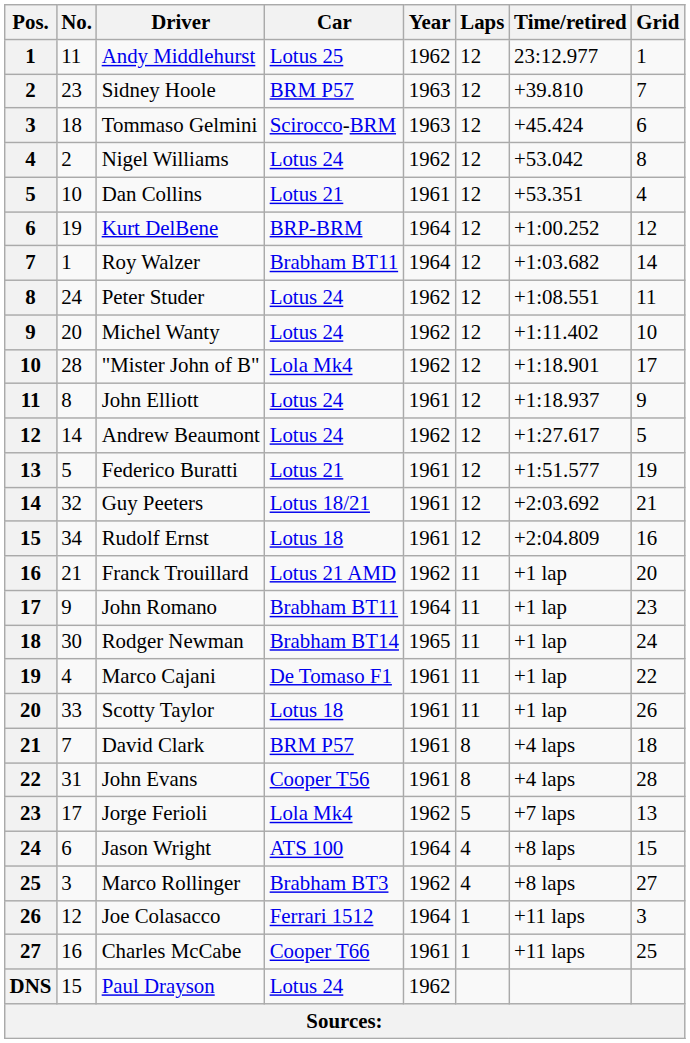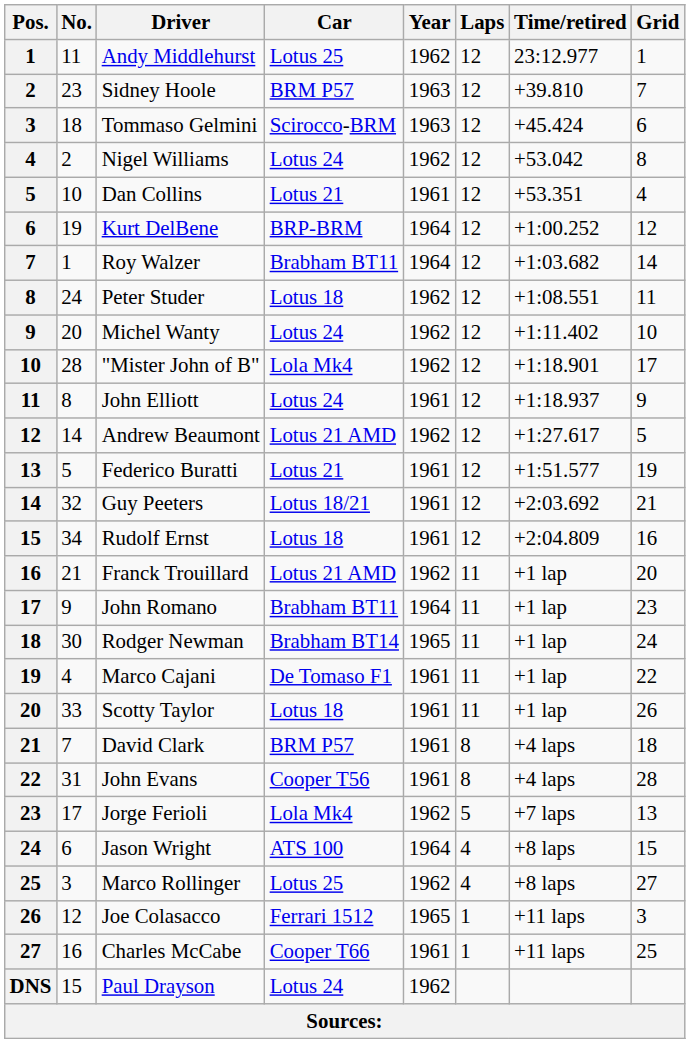 <table class="wikitable" style="font-size:90%">
 <tr>
 <th>Pos.</th>
 <th>No.</th>
 <th>Driver</th>
 <th>Car</th>
 <th>Year</th>
 <th>Laps</th>
 <th>Time/retired</th>
 <th>Grid</th>
 </tr>
 <tr>
 <th>1</th>
 <td>11</td>
 <td> <a href='#'>Andy Middlehurst</a></td>
 <td><a href='#'>Lotus 25</a></td>
 <td>1962</td>
 <td>12</td>
 <td>23:12.977</td>
 <td>1</td>
 </tr>
 <tr>
 <th>2</th>
 <td>23</td>
 <td> Sidney Hoole</td>
 <td><a href='#'>BRM P57</a></td>
 <td>1963</td>
 <td>12</td>
 <td>+39.810</td>
 <td>7</td>
 </tr>
 <tr>
 <th>3</th>
 <td>18</td>
 <td> Tommaso Gelmini</td>
 <td><a href='#'>Scirocco</a>-<a href='#'>BRM</a></td>
 <td>1963</td>
 <td>12</td>
 <td>+45.424</td>
 <td>6</td>
 </tr>
 <tr>
 <th>4</th>
 <td>2</td>
 <td> Nigel Williams</td>
 <td><a href='#'>Lotus 24</a></td>
 <td>1962</td>
 <td>12</td>
 <td>+53.042</td>
 <td>8</td>
 </tr>
 <tr>
 <th>5</th>
 <td>10</td>
 <td> Dan Collins</td>
 <td><a href='#'>Lotus 21</a></td>
 <td>1961</td>
 <td>12</td>
 <td>+53.351</td>
 <td>4</td>
 </tr>
 <tr>
 <th>6</th>
 <td>19</td>
 <td> <a href='#'>Kurt DelBene</a></td>
 <td><a href='#'>BRP-BRM</a></td>
 <td>1964</td>
 <td>12</td>
 <td>+1:00.252</td>
 <td>12</td>
 </tr>
 <tr>
 <th>7</th>
 <td>1</td>
 <td> Roy Walzer</td>
 <td><a href='#'>Brabham BT11</a></td>
 <td>1964</td>
 <td>12</td>
 <td>+1:03.682</td>
 <td>14</td>
 </tr>
 <tr>
 <th>8</th>
 <td>24</td>
 <td> Peter Studer</td>
-<td><a href='#'>Lotus 24</a></td>
+<td><a href='#'>Lotus 18</a></td>
 <td>1962</td>
 <td>12</td>
 <td>+1:08.551</td>
 <td>11</td>
 </tr>
 <tr>
 <th>9</th>
 <td>20</td>
 <td> Michel Wanty</td>
 <td><a href='#'>Lotus 24</a></td>
 <td>1962</td>
 <td>12</td>
 <td>+1:11.402</td>
 <td>10</td>
 </tr>
 <tr>
 <th>10</th>
 <td>28</td>
 <td> "Mister John of B"</td>
 <td><a href='#'>Lola Mk4</a></td>
 <td>1962</td>
 <td>12</td>
 <td>+1:18.901</td>
 <td>17</td>
 </tr>
 <tr>
 <th>11</th>
 <td>8</td>
 <td> John Elliott</td>
 <td><a href='#'>Lotus 24</a></td>
 <td>1961</td>
 <td>12</td>
 <td>+1:18.937</td>
 <td>9</td>
 </tr>
 <tr>
 <th>12</th>
 <td>14</td>
 <td> Andrew Beaumont</td>
-<td><a href='#'>Lotus 24</a></td>
+<td><a href='#'>Lotus 21 AMD</a></td>
 <td>1962</td>
 <td>12</td>
 <td>+1:27.617</td>
 <td>5</td>
 </tr>
 <tr>
 <th>13</th>
 <td>5</td>
 <td> Federico Buratti</td>
 <td><a href='#'>Lotus 21</a></td>
 <td>1961</td>
 <td>12</td>
 <td>+1:51.577</td>
 <td>19</td>
 </tr>
 <tr>
 <th>14</th>
 <td>32</td>
 <td> Guy Peeters</td>
 <td><a href='#'>Lotus 18/21</a></td>
 <td>1961</td>
 <td>12</td>
 <td>+2:03.692</td>
 <td>21</td>
 </tr>
 <tr>
 <th>15</th>
 <td>34</td>
 <td> Rudolf Ernst</td>
 <td><a href='#'>Lotus 18</a></td>
 <td>1961</td>
 <td>12</td>
 <td>+2:04.809</td>
 <td>16</td>
 </tr>
 <tr>
 <th>16</th>
 <td>21</td>
 <td> Franck Trouillard</td>
 <td><a href='#'>Lotus 21 AMD</a></td>
 <td>1962</td>
 <td>11</td>
 <td>+1 lap</td>
 <td>20</td>
 </tr>
 <tr>
 <th>17</th>
 <td>9</td>
 <td> John Romano</td>
 <td><a href='#'>Brabham BT11</a></td>
 <td>1964</td>
 <td>11</td>
 <td>+1 lap</td>
 <td>23</td>
 </tr>
 <tr>
 <th>18</th>
 <td>30</td>
 <td> Rodger Newman</td>
 <td><a href='#'>Brabham BT14</a></td>
 <td>1965</td>
 <td>11</td>
 <td>+1 lap</td>
 <td>24</td>
 </tr>
 <tr>
 <th>19</th>
 <td>4</td>
 <td> Marco Cajani</td>
 <td><a href='#'>De Tomaso F1</a></td>
 <td>1961</td>
 <td>11</td>
 <td>+1 lap</td>
 <td>22</td>
 </tr>
 <tr>
 <th>20</th>
 <td>33</td>
 <td> Scotty Taylor</td>
 <td><a href='#'>Lotus 18</a></td>
 <td>1961</td>
 <td>11</td>
 <td>+1 lap</td>
 <td>26</td>
 </tr>
 <tr>
 <th>21</th>
 <td>7</td>
 <td> David Clark</td>
 <td><a href='#'>BRM P57</a></td>
 <td>1961</td>
 <td>8</td>
 <td>+4 laps</td>
 <td>18</td>
 </tr>
 <tr>
 <th>22</th>
 <td>31</td>
 <td> John Evans</td>
 <td><a href='#'>Cooper T56</a></td>
 <td>1961</td>
 <td>8</td>
 <td>+4 laps</td>
 <td>28</td>
 </tr>
 <tr>
 <th>23</th>
 <td>17</td>
 <td> Jorge Ferioli</td>
 <td><a href='#'>Lola Mk4</a></td>
 <td>1962</td>
 <td>5</td>
 <td>+7 laps</td>
 <td>13</td>
 </tr>
 <tr>
 <th>24</th>
 <td>6</td>
 <td> Jason Wright</td>
 <td><a href='#'>ATS 100</a></td>
 <td>1964</td>
 <td>4</td>
 <td>+8 laps</td>
 <td>15</td>
 </tr>
 <tr>
 <th>25</th>
 <td>3</td>
 <td> Marco Rollinger</td>
-<td><a href='#'>Brabham BT3</a></td>
+<td><a href='#'>Lotus 25</a></td>
 <td>1962</td>
 <td>4</td>
 <td>+8 laps</td>
 <td>27</td>
 </tr>
 <tr>
 <th>26</th>
 <td>12</td>
 <td> Joe Colasacco</td>
 <td><a href='#'>Ferrari 1512</a></td>
-<td>1964</td>
+<td>1965</td>
 <td>1</td>
 <td>+11 laps</td>
 <td>3</td>
 </tr>
 <tr>
 <th>27</th>
 <td>16</td>
 <td> Charles McCabe</td>
 <td><a href='#'>Cooper T66</a></td>
 <td>1961</td>
 <td>1</td>
 <td>+11 laps</td>
 <td>25</td>
 </tr>
 <tr>
 <th>DNS</th>
 <td>15</td>
 <td> <a href='#'>Paul Drayson</a></td>
 <td><a href='#'>Lotus 24</a></td>
 <td>1962</td>
 <td></td>
 <td></td>
 <td></td>
 </tr>
 <tr style="background-color:#E5E4E2" align="center">
 <th colspan=8>Sources:</th>
 </tr>
 <tr>
 </tr>
 </table>
